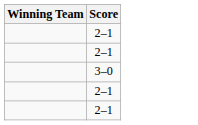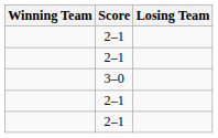 <table class=wikitable style="border:1px solid #AAAAAA;">
 <tr>
 <th>Winning Team</th>
 <th>Score</th>
+<th>Losing Team</th>
 </tr>
 <tr>
 <td><strong></strong></td>
 <td align="center">2–1</td>
+<td></td>
 </tr>
 <tr>
 <td><strong></strong></td>
 <td align="center">2–1</td>
+<td></td>
 </tr>
 <tr>
 <td><strong></strong></td>
 <td align="center">3–0</td>
+<td></td>
 </tr>
 <tr>
 <td><strong></strong></td>
 <td align="center">2–1</td>
+<td></td>
 </tr>
 <tr>
 <td><strong></strong></td>
 <td align="center">2–1</td>
+<td></td>
 </tr>
 </table>
